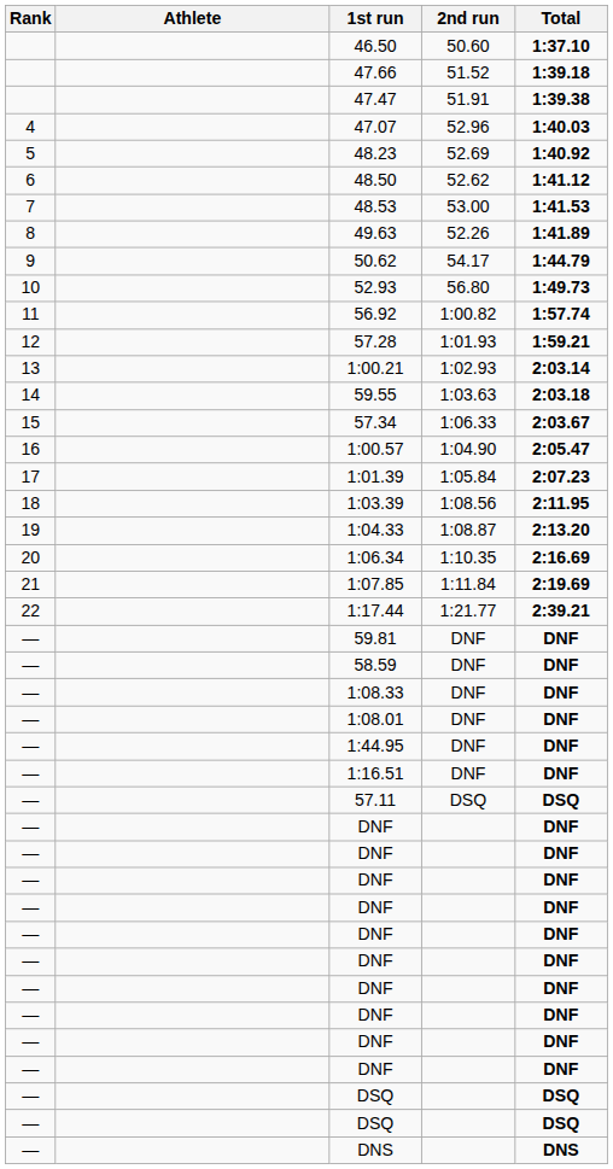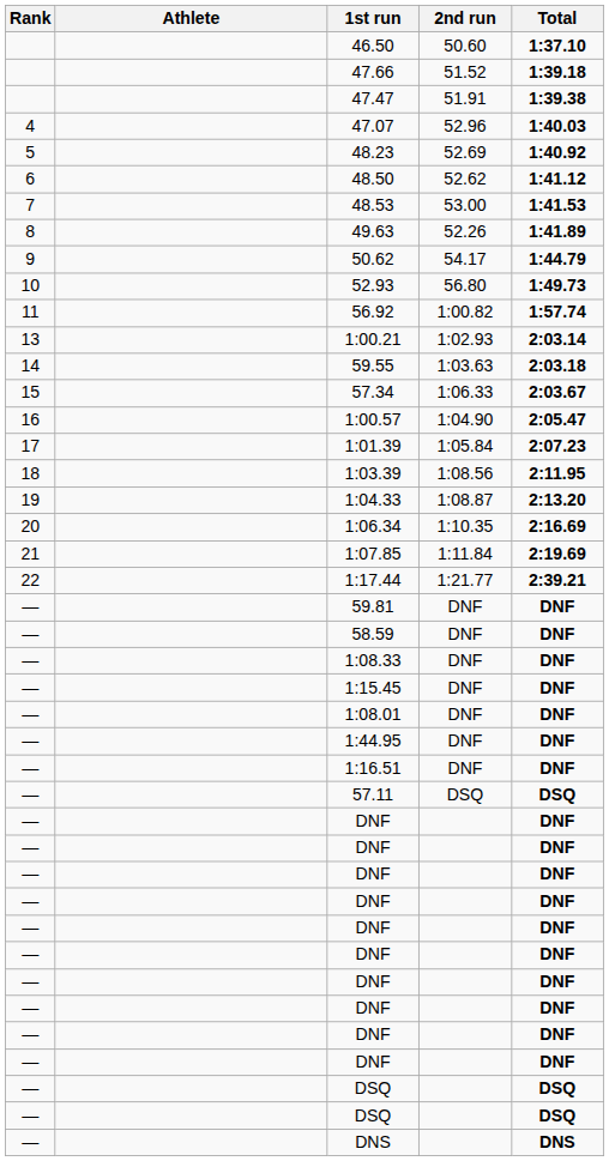 <table class=wikitable style="text-align:center">
 <tr>
 <th width=40>Rank</th>
 <th width=250>Athlete</th>
 <th width=80>1st run</th>
 <th width=80>2nd run</th>
 <th width=80>Total</th>
 </tr>
 <tr>
 <td></td>
 <td align=left></td>
 <td>46.50</td>
 <td>50.60</td>
 <td><strong>1:37.10</strong></td>
 </tr>
 <tr>
 <td></td>
 <td align=left></td>
 <td>47.66</td>
 <td>51.52</td>
 <td><strong>1:39.18</strong></td>
 </tr>
 <tr>
 <td></td>
 <td align=left></td>
 <td>47.47</td>
 <td>51.91</td>
 <td><strong>1:39.38</strong></td>
 </tr>
 <tr>
 <td>4</td>
 <td align=left></td>
 <td>47.07</td>
 <td>52.96</td>
 <td><strong>1:40.03</strong></td>
 </tr>
 <tr>
 <td>5</td>
 <td align=left></td>
 <td>48.23</td>
 <td>52.69</td>
 <td><strong>1:40.92</strong></td>
 </tr>
 <tr>
 <td>6</td>
 <td align=left></td>
 <td>48.50</td>
 <td>52.62</td>
 <td><strong>1:41.12</strong></td>
 </tr>
 <tr>
 <td>7</td>
 <td align=left></td>
 <td>48.53</td>
 <td>53.00</td>
 <td><strong>1:41.53</strong></td>
 </tr>
 <tr>
 <td>8</td>
 <td align=left></td>
 <td>49.63</td>
 <td>52.26</td>
 <td><strong>1:41.89</strong></td>
 </tr>
 <tr>
 <td>9</td>
 <td align=left></td>
 <td>50.62</td>
 <td>54.17</td>
 <td><strong>1:44.79</strong></td>
 </tr>
 <tr>
 <td>10</td>
 <td align=left></td>
 <td>52.93</td>
 <td>56.80</td>
 <td><strong>1:49.73</strong></td>
 </tr>
 <tr>
 <td>11</td>
 <td align=left></td>
 <td>56.92</td>
 <td>1:00.82</td>
 <td><strong>1:57.74</strong></td>
-</tr>
-<tr>
-<td>12</td>
-<td align=left></td>
-<td>57.28</td>
-<td>1:01.93</td>
-<td><strong>1:59.21</strong></td>
 </tr>
 <tr>
 <td>13</td>
 <td align=left></td>
 <td>1:00.21</td>
 <td>1:02.93</td>
 <td><strong>2:03.14</strong></td>
 </tr>
 <tr>
 <td>14</td>
 <td align=left></td>
 <td>59.55</td>
 <td>1:03.63</td>
 <td><strong>2:03.18</strong></td>
 </tr>
 <tr>
 <td>15</td>
 <td align=left></td>
 <td>57.34</td>
 <td>1:06.33</td>
 <td><strong>2:03.67</strong></td>
 </tr>
 <tr>
 <td>16</td>
 <td align=left></td>
 <td>1:00.57</td>
 <td>1:04.90</td>
 <td><strong>2:05.47</strong></td>
 </tr>
 <tr>
 <td>17</td>
 <td align=left></td>
 <td>1:01.39</td>
 <td>1:05.84</td>
 <td><strong>2:07.23</strong></td>
 </tr>
 <tr>
 <td>18</td>
 <td align=left></td>
 <td>1:03.39</td>
 <td>1:08.56</td>
 <td><strong>2:11.95</strong></td>
 </tr>
 <tr>
 <td>19</td>
 <td align=left></td>
 <td>1:04.33</td>
 <td>1:08.87</td>
 <td><strong>2:13.20</strong></td>
 </tr>
 <tr>
 <td>20</td>
 <td align=left></td>
 <td>1:06.34</td>
 <td>1:10.35</td>
 <td><strong>2:16.69</strong></td>
 </tr>
 <tr>
 <td>21</td>
 <td align=left></td>
 <td>1:07.85</td>
 <td>1:11.84</td>
 <td><strong>2:19.69</strong></td>
 </tr>
 <tr>
 <td>22</td>
 <td align=left></td>
 <td>1:17.44</td>
 <td>1:21.77</td>
 <td><strong>2:39.21</strong></td>
 </tr>
 <tr>
 <td>—</td>
 <td align=left></td>
 <td>59.81</td>
 <td>DNF</td>
 <td><strong>DNF</strong></td>
 </tr>
 <tr>
 <td>—</td>
 <td align=left></td>
 <td>58.59</td>
 <td>DNF</td>
 <td><strong>DNF</strong></td>
 </tr>
 <tr>
 <td>—</td>
 <td align=left></td>
 <td>1:08.33</td>
+<td>DNF</td>
+<td><strong>DNF</strong></td>
+</tr>
+<tr>
+<td>—</td>
+<td align=left></td>
+<td>1:15.45</td>
 <td>DNF</td>
 <td><strong>DNF</strong></td>
 </tr>
 <tr>
 <td>—</td>
 <td align=left></td>
 <td>1:08.01</td>
 <td>DNF</td>
 <td><strong>DNF</strong></td>
 </tr>
 <tr>
 <td>—</td>
 <td align=left></td>
 <td>1:44.95</td>
 <td>DNF</td>
 <td><strong>DNF</strong></td>
 </tr>
 <tr>
 <td>—</td>
 <td align=left></td>
 <td>1:16.51</td>
 <td>DNF</td>
 <td><strong>DNF</strong></td>
 </tr>
 <tr>
 <td>—</td>
 <td align=left></td>
 <td>57.11</td>
 <td>DSQ</td>
 <td><strong>DSQ</strong></td>
 </tr>
 <tr>
 <td>—</td>
 <td align=left></td>
 <td>DNF</td>
 <td></td>
 <td><strong>DNF</strong></td>
 </tr>
 <tr>
 <td>—</td>
 <td align=left></td>
 <td>DNF</td>
 <td></td>
 <td><strong>DNF</strong></td>
 </tr>
 <tr>
 <td>—</td>
 <td align=left></td>
 <td>DNF</td>
 <td></td>
 <td><strong>DNF</strong></td>
 </tr>
 <tr>
 <td>—</td>
 <td align=left></td>
 <td>DNF</td>
 <td></td>
 <td><strong>DNF</strong></td>
 </tr>
 <tr>
 <td>—</td>
 <td align=left></td>
 <td>DNF</td>
 <td></td>
 <td><strong>DNF</strong></td>
 </tr>
 <tr>
 <td>—</td>
 <td align=left></td>
 <td>DNF</td>
 <td></td>
 <td><strong>DNF</strong></td>
 </tr>
 <tr>
 <td>—</td>
 <td align=left></td>
 <td>DNF</td>
 <td></td>
 <td><strong>DNF</strong></td>
 </tr>
 <tr>
 <td>—</td>
 <td align=left></td>
 <td>DNF</td>
 <td></td>
 <td><strong>DNF</strong></td>
 </tr>
 <tr>
 <td>—</td>
 <td align=left></td>
 <td>DNF</td>
 <td></td>
 <td><strong>DNF</strong></td>
 </tr>
 <tr>
 <td>—</td>
 <td align=left></td>
 <td>DNF</td>
 <td></td>
 <td><strong>DNF</strong></td>
 </tr>
 <tr>
 <td>—</td>
 <td align=left></td>
 <td>DSQ</td>
 <td></td>
 <td><strong>DSQ</strong></td>
 </tr>
 <tr>
 <td>—</td>
 <td align=left></td>
 <td>DSQ</td>
 <td></td>
 <td><strong>DSQ</strong></td>
 </tr>
 <tr>
 <td>—</td>
 <td align=left></td>
 <td>DNS</td>
 <td></td>
 <td><strong>DNS</strong></td>
 </tr>
 </table>
